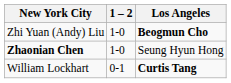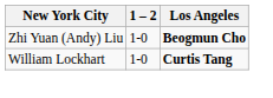 <table class="wikitable">
 <tr>
 <th>New York City</th>
 <th>1 – 2</th>
 <th>Los Angeles</th>
 </tr>
 <tr>
 <td>Zhi Yuan (Andy) Liu</td>
 <td>1-0</td>
 <td><strong>Beogmun Cho</strong></td>
 </tr>
 <tr>
-<td><strong>Zhaonian Chen</strong></td>
+<td>William Lockhart</td>
 <td>1-0</td>
-<td>Seung Hyun Hong</td>
-</tr>
-<tr>
-<td>William Lockhart</td>
-<td>0-1</td>
 <td><strong>Curtis Tang</strong></td>
 </tr>
 </table>
